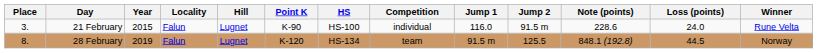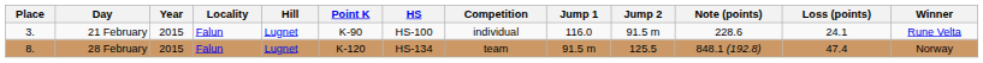 <table width=100% class=wikitable style="font-size: 89%; text-align:center">
 <tr>
 <th>Place</th>
 <th>Day</th>
 <th>Year</th>
 <th>Locality</th>
 <th>Hill</th>
 <th><a href='#'>Point K</a></th>
 <th><a href='#'>HS</a></th>
 <th>Competition</th>
 <th>Jump 1</th>
 <th>Jump 2</th>
 <th>Note (points)</th>
 <th>Loss (points)</th>
 <th>Winner</th>
 </tr>
 <tr>
 <td>3. </td>
 <td align=right>21 February</td>
 <td>2015</td>
 <td align=left><a href='#'>Falun</a></td>
 <td align=left><a href='#'>Lugnet</a></td>
 <td>K-90</td>
 <td>HS-100</td>
 <td>individual</td>
 <td>116.0</td>
 <td>91.5 m</td>
 <td>228.6</td>
-<td>24.0</td>
+<td>24.1</td>
 <td><a href='#'>Rune Velta</a></td>
 </tr>
 <tr bgcolor=CC9966>
 <td>8.</td>
 <td align=right>28 February</td>
-<td>2019</td>
+<td>2015</td>
 <td align=left><a href='#'>Falun</a></td>
 <td align=left><a href='#'>Lugnet</a></td>
 <td>K-120</td>
 <td>HS-134</td>
 <td>team</td>
 <td>91.5 m</td>
 <td>125.5</td>
 <td>848.1 <em>(192.8)</em></td>
-<td>44.5</td>
+<td>47.4</td>
 <td>Norway</td>
 </tr>
 </table>
